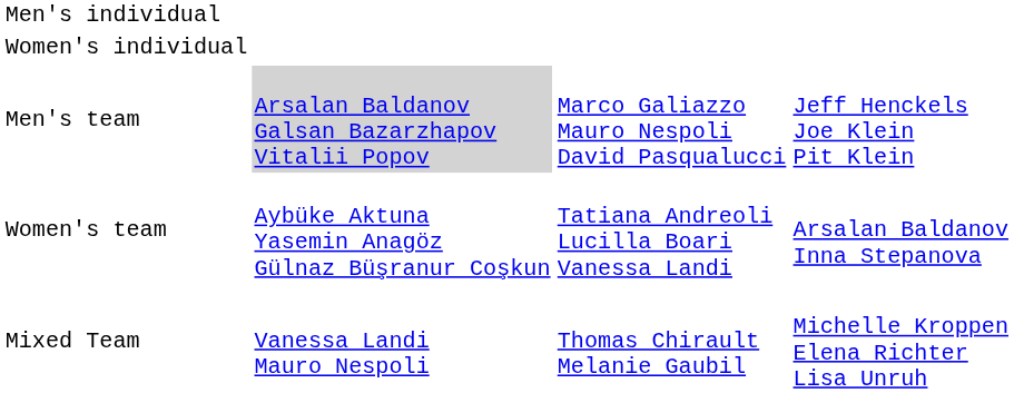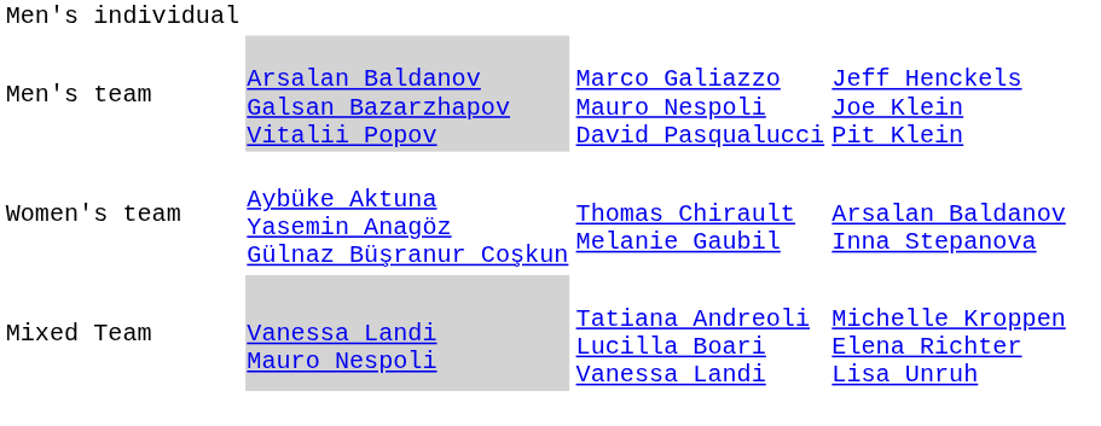 <table>
 <tr>
 <td>Men's individual</td>
-<td></td>
-<td></td>
-<td></td>
-</tr>
-<tr>
-<td>Women's individual</td>
 <td></td>
 <td></td>
 <td></td>
 </tr>
 <tr>
 <td>Men's team</td>
 <td style="background: lightgrey;"><br><a href='#'>Arsalan Baldanov</a><br><a href='#'>Galsan Bazarzhapov</a><br><a href='#'>Vitalii Popov</a></td>
 <td><br><a href='#'>Marco Galiazzo</a><br><a href='#'>Mauro Nespoli</a><br><a href='#'>David Pasqualucci</a></td>
 <td><br><a href='#'>Jeff Henckels</a><br><a href='#'>Joe Klein</a><br><a href='#'>Pit Klein</a></td>
 </tr>
 <tr>
 <td>Women's team</td>
 <td><br><a href='#'>Aybüke Aktuna</a><br><a href='#'>Yasemin Anagöz</a><br><a href='#'>Gülnaz Büşranur Coşkun</a></td>
-<td><br><a href='#'>Tatiana Andreoli</a><br><a href='#'>Lucilla Boari</a><br><a href='#'>Vanessa Landi</a></td>
+<td><br><a href='#'>Thomas Chirault</a><br><a href='#'>Melanie Gaubil</a></td>
 <td><br><a href='#'>Arsalan Baldanov</a><br><a href='#'>Inna Stepanova</a></td>
 </tr>
 <tr>
 <td>Mixed Team</td>
-<td><br><a href='#'>Vanessa Landi</a><br><a href='#'>Mauro Nespoli</a></td>
-<td><br><a href='#'>Thomas Chirault</a><br><a href='#'>Melanie Gaubil</a></td>
+<td style="background: lightgrey;"><br><a href='#'>Vanessa Landi</a><br><a href='#'>Mauro Nespoli</a></td>
+<td><br><a href='#'>Tatiana Andreoli</a><br><a href='#'>Lucilla Boari</a><br><a href='#'>Vanessa Landi</a></td>
 <td><br><a href='#'>Michelle Kroppen</a><br><a href='#'>Elena Richter</a><br><a href='#'>Lisa Unruh</a></td>
 </tr>
 </table>
